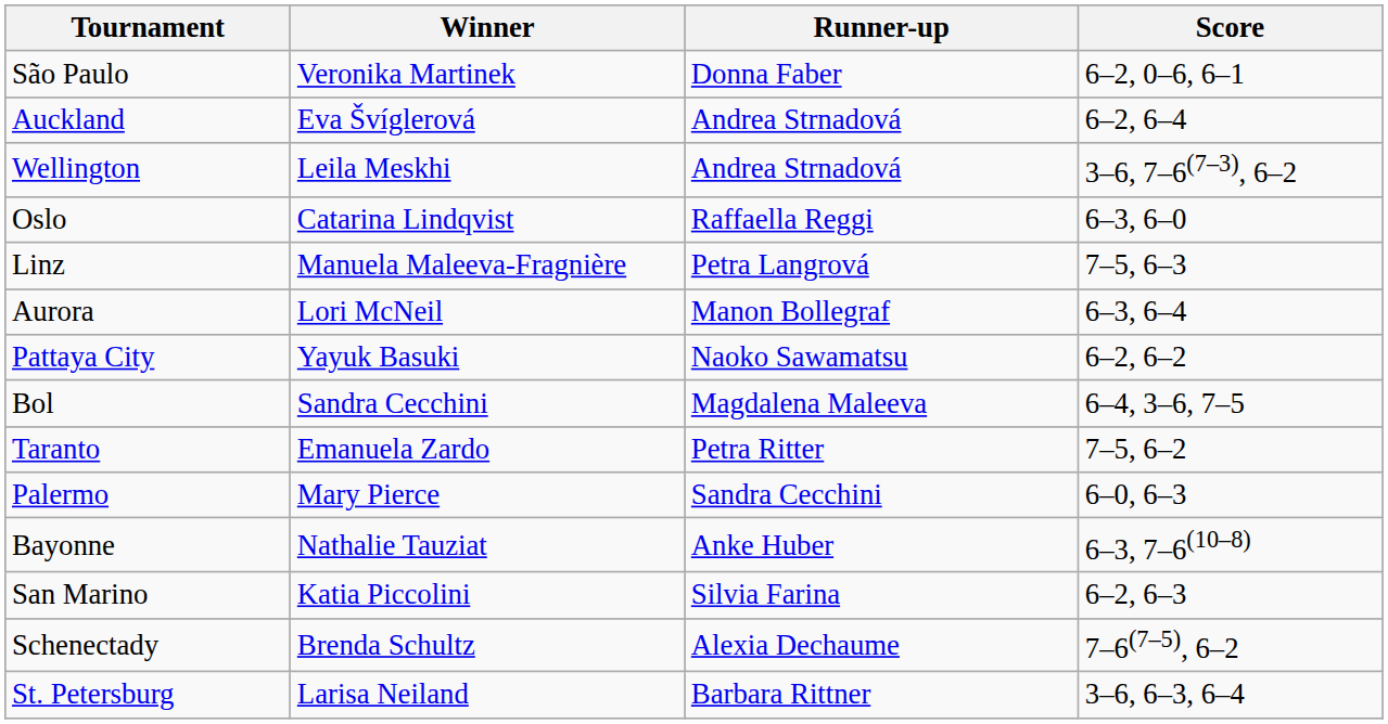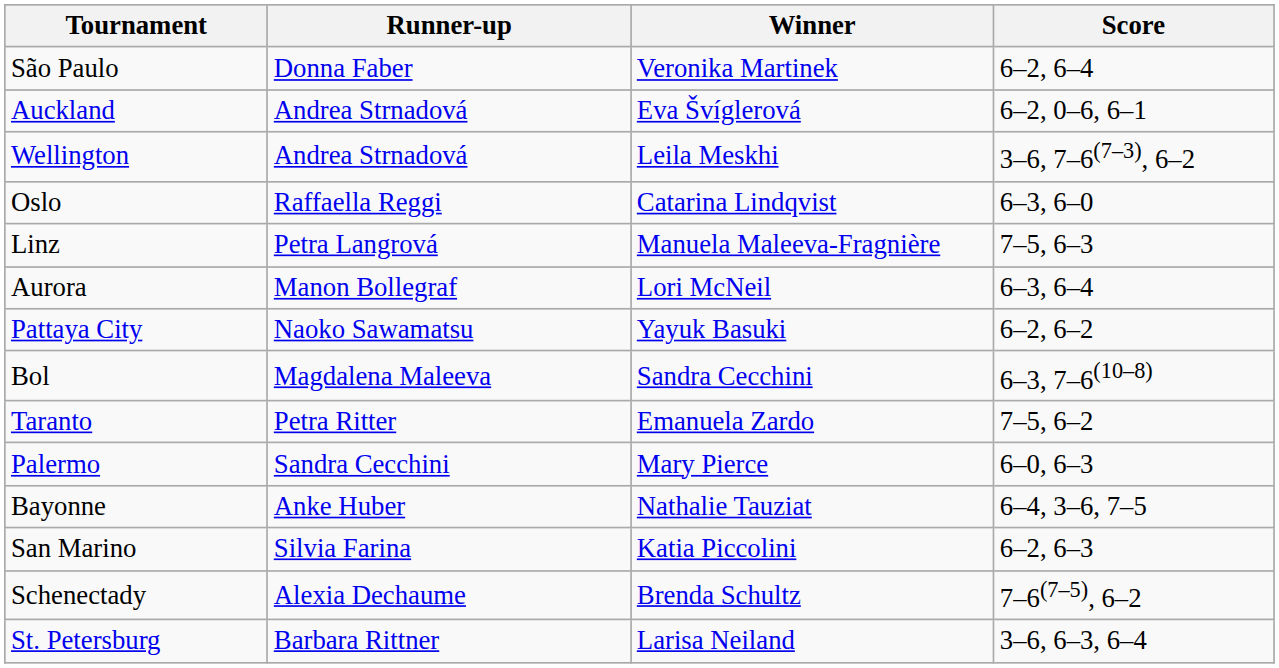 <table class="wikitable">
 <tr style="background:#efefef;">
 <th style="width:150px;">Tournament</th>
+<th style="width:210px;">Runner-up</th>
 <th style="width:210px;">Winner</th>
-<th style="width:210px;">Runner-up</th>
 <th style="width:160px;">Score</th>
 </tr>
 <tr>
 <td>São Paulo</td>
+<td> <a href='#'>Donna Faber</a></td>
 <td> <a href='#'>Veronika Martinek</a></td>
-<td> <a href='#'>Donna Faber</a></td>
+<td>6–2, 6–4</td>
+</tr>
+<tr>
+<td><a href='#'>Auckland</a></td>
+<td> <a href='#'>Andrea Strnadová</a></td>
+<td> <a href='#'>Eva Švíglerová</a></td>
 <td>6–2, 0–6, 6–1</td>
 </tr>
 <tr>
-<td><a href='#'>Auckland</a></td>
-<td> <a href='#'>Eva Švíglerová</a></td>
+<td><a href='#'>Wellington</a></td>
 <td> <a href='#'>Andrea Strnadová</a></td>
-<td>6–2, 6–4</td>
-</tr>
-<tr>
-<td><a href='#'>Wellington</a></td>
 <td> <a href='#'>Leila Meskhi</a></td>
-<td> <a href='#'>Andrea Strnadová</a></td>
 <td>3–6, 7–6<sup>(7–3)</sup>, 6–2</td>
 </tr>
 <tr>
 <td>Oslo</td>
+<td> <a href='#'>Raffaella Reggi</a></td>
 <td> <a href='#'>Catarina Lindqvist</a></td>
-<td> <a href='#'>Raffaella Reggi</a></td>
 <td>6–3, 6–0</td>
 </tr>
 <tr>
 <td>Linz</td>
+<td> <a href='#'>Petra Langrová</a></td>
 <td> <a href='#'>Manuela Maleeva-Fragnière</a></td>
-<td> <a href='#'>Petra Langrová</a></td>
 <td>7–5, 6–3</td>
 </tr>
 <tr>
 <td>Aurora</td>
+<td> <a href='#'>Manon Bollegraf</a></td>
 <td> <a href='#'>Lori McNeil</a></td>
-<td> <a href='#'>Manon Bollegraf</a></td>
 <td>6–3, 6–4</td>
 </tr>
 <tr>
 <td><a href='#'>Pattaya City</a></td>
+<td> <a href='#'>Naoko Sawamatsu</a></td>
 <td> <a href='#'>Yayuk Basuki</a></td>
-<td> <a href='#'>Naoko Sawamatsu</a></td>
 <td>6–2, 6–2</td>
 </tr>
 <tr>
 <td>Bol</td>
+<td> <a href='#'>Magdalena Maleeva</a></td>
 <td> <a href='#'>Sandra Cecchini</a></td>
-<td> <a href='#'>Magdalena Maleeva</a></td>
-<td>6–4, 3–6, 7–5</td>
+<td>6–3, 7–6<sup>(10–8)</sup></td>
 </tr>
 <tr>
 <td><a href='#'>Taranto</a></td>
+<td> <a href='#'>Petra Ritter</a></td>
 <td> <a href='#'>Emanuela Zardo</a></td>
-<td> <a href='#'>Petra Ritter</a></td>
 <td>7–5, 6–2</td>
 </tr>
 <tr>
 <td><a href='#'>Palermo</a></td>
+<td> <a href='#'>Sandra Cecchini</a></td>
 <td> <a href='#'>Mary Pierce</a></td>
-<td> <a href='#'>Sandra Cecchini</a></td>
 <td>6–0, 6–3</td>
 </tr>
 <tr>
 <td>Bayonne</td>
+<td> <a href='#'>Anke Huber</a></td>
 <td> <a href='#'>Nathalie Tauziat</a></td>
-<td> <a href='#'>Anke Huber</a></td>
-<td>6–3, 7–6<sup>(10–8)</sup></td>
+<td>6–4, 3–6, 7–5</td>
 </tr>
 <tr>
 <td>San Marino</td>
+<td> <a href='#'>Silvia Farina</a></td>
 <td> <a href='#'>Katia Piccolini</a></td>
-<td> <a href='#'>Silvia Farina</a></td>
 <td>6–2, 6–3</td>
 </tr>
 <tr>
 <td>Schenectady</td>
+<td> <a href='#'>Alexia Dechaume</a></td>
 <td> <a href='#'>Brenda Schultz</a></td>
-<td> <a href='#'>Alexia Dechaume</a></td>
 <td>7–6<sup>(7–5)</sup>, 6–2</td>
 </tr>
 <tr>
 <td><a href='#'>St. Petersburg</a></td>
+<td> <a href='#'>Barbara Rittner</a></td>
 <td> <a href='#'>Larisa Neiland</a></td>
-<td> <a href='#'>Barbara Rittner</a></td>
 <td>3–6, 6–3, 6–4</td>
 </tr>
 </table>
